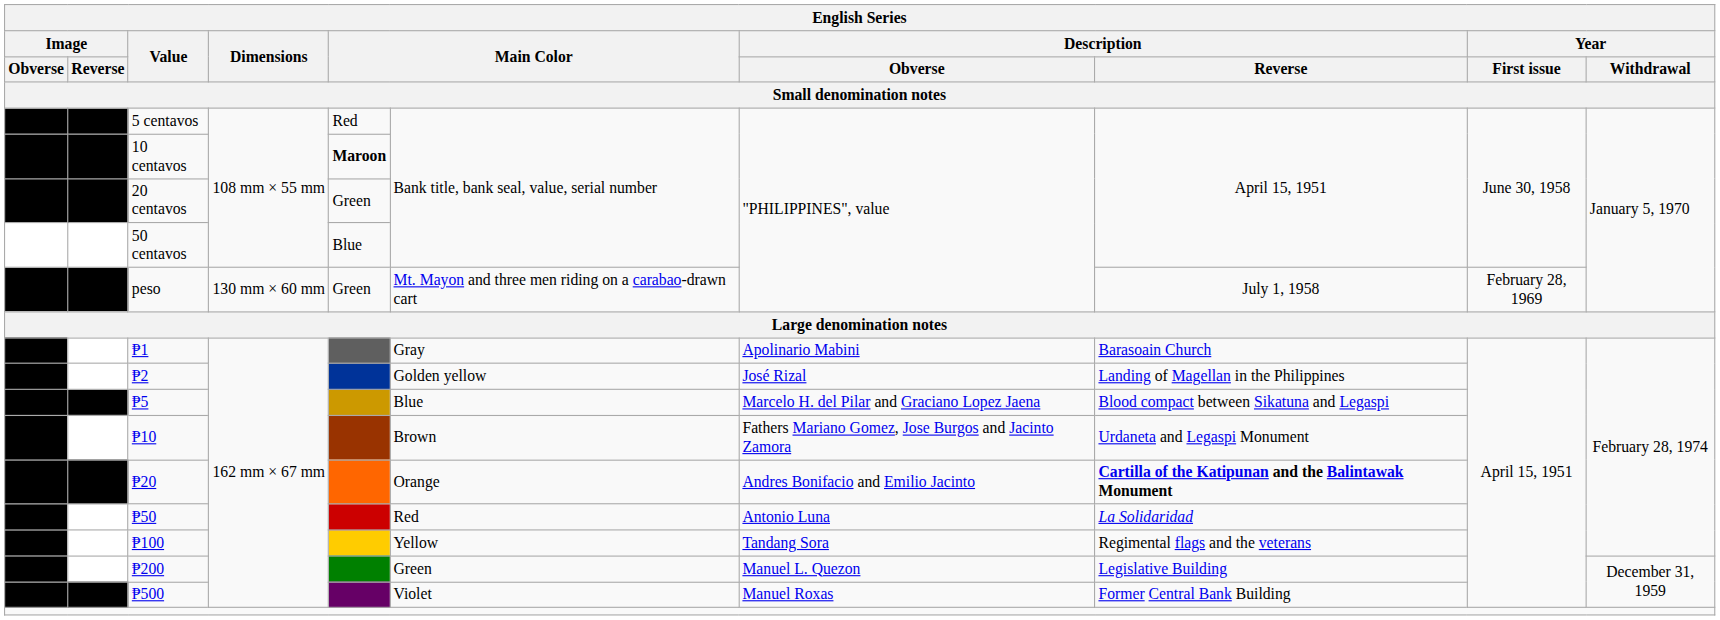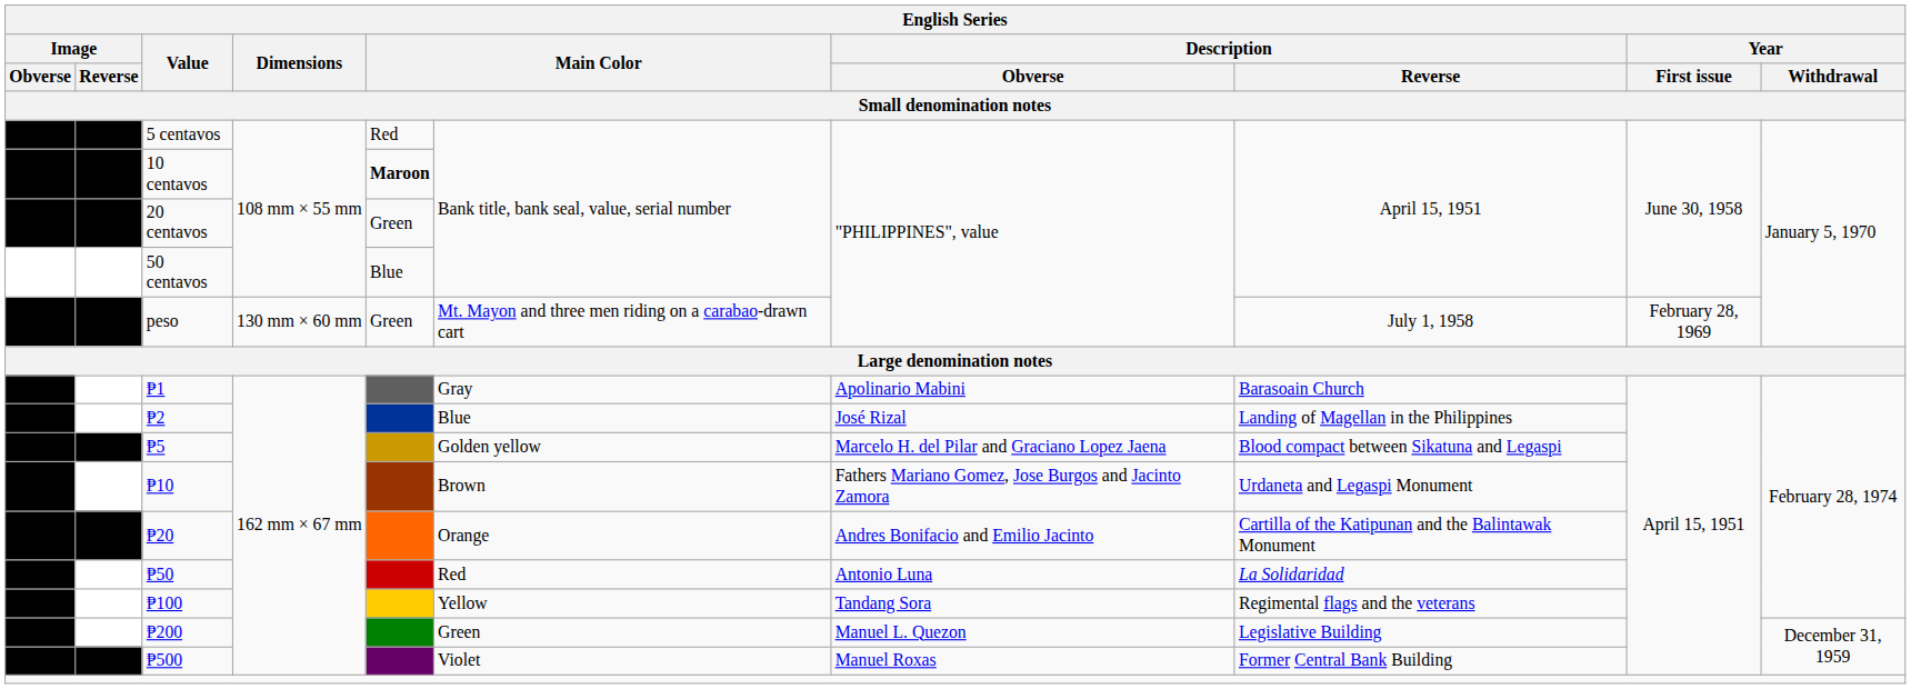 <table class="wikitable" style="font-size: 90%">
 <tr>
 <th colspan="10">English Series</th>
 </tr>
 <tr>
 <th colspan="2">Image</th>
 <th rowspan="2">Value</th>
 <th rowspan="2">Dimensions</th>
 <th colspan="2" rowspan="2">Main Color</th>
 <th colspan="2">Description</th>
 <th colspan="2">Year </th>
 </tr>
 <tr>
 <th>Obverse</th>
 <th>Reverse</th>
 <th>Obverse</th>
 <th>Reverse</th>
 <th>First issue</th>
 <th>Withdrawal</th>
 </tr>
 <tr>
 <th colspan="10">Small denomination notes</th>
 </tr>
 <tr>
 <td style="text-align:right; background:#000000;"></td>
 <td style="text-align:left; background:#000000;"></td>
 <td>5 centavos</td>
 <td rowspan="4">108 mm × 55 mm</td>
 <td>Red</td>
 <td rowspan="4">Bank title, bank seal, value, serial number</td>
 <td rowspan="5">"PHILIPPINES", value</td>
 <td style="text-align:center;" rowspan=4>April 15, 1951</td>
 <td style="text-align:center;" rowspan=4>June 30, 1958</td>
 <td rowspan="5">January 5, 1970</td>
 </tr>
 <tr>
 <td style="text-align:right; background:#000000;"></td>
 <td style="text-align:left; background:#000000;"></td>
 <td>10 centavos</td>
 <td><strong>Maroon</strong></td>
 </tr>
 <tr>
 <td style="text-align:right; background:#000000;"></td>
 <td style="text-align:left; background:#000000;"></td>
 <td>20 centavos</td>
 <td>Green</td>
 </tr>
 <tr>
 <td style="text-align:center; background:#FFFFFF;"></td>
 <td style="text-align:center; background:#FFFFFF;"></td>
 <td>50 centavos</td>
 <td>Blue</td>
 </tr>
 <tr>
 <td style="text-align:right; background:#000000;"></td>
 <td style="text-align:left; background:#000000;"></td>
 <td> peso</td>
 <td>130 mm × 60 mm</td>
 <td>Green</td>
 <td><a href='#'>Mt. Mayon</a> and three men riding on a <a href='#'>carabao</a>-drawn cart</td>
 <td style="text-align:center;">July 1, 1958</td>
 <td style="text-align:center;">February 28, 1969</td>
 </tr>
 <tr>
 <th colspan="10">Large denomination notes</th>
 </tr>
 <tr>
 <td style="text-align:center; background:#000000;"></td>
 <td style="text-align:center; background:#FFFFFF;"></td>
 <td><a href='#'>₱1</a></td>
 <td rowspan="9">162 mm × 67 mm</td>
 <td style="text-align:center; background:#5F5F5F;"></td>
 <td>Gray</td>
 <td><a href='#'>Apolinario Mabini</a></td>
 <td><a href='#'>Barasoain Church</a></td>
 <td style="text-align:center;" rowspan=9>April 15, 1951</td>
 <td style="text-align:center;" rowspan=7>February 28, 1974</td>
 </tr>
 <tr>
 <td style="text-align:center; background:#000000;"></td>
 <td style="text-align:center; background:#FFFFFF;"></td>
 <td><a href='#'>₱2</a></td>
 <td style="text-align:center; background:#003399;"></td>
-<td>Golden yellow</td>
+<td>Blue</td>
 <td><a href='#'>José Rizal</a></td>
 <td><a href='#'>Landing</a> of <a href='#'>Magellan</a> in the Philippines</td>
 </tr>
 <tr>
 <td style="text-align:center; background:#000000;"></td>
 <td style="text-align:center; background:#000000;"></td>
 <td><a href='#'>₱5</a></td>
 <td style="text-align:center; background:#CC9900;"></td>
-<td>Blue</td>
+<td>Golden yellow</td>
 <td><a href='#'>Marcelo H. del Pilar</a> and <a href='#'>Graciano Lopez Jaena</a></td>
 <td><a href='#'>Blood compact</a> between <a href='#'>Sikatuna</a> and <a href='#'>Legaspi</a></td>
 </tr>
 <tr>
 <td style="text-align:center; background:#000000;"></td>
 <td style="text-align:center; background:#FFFFFF;"></td>
 <td><a href='#'>₱10</a></td>
 <td style="text-align:center; background:#993300;"></td>
 <td>Brown</td>
 <td>Fathers <a href='#'>Mariano Gomez</a>, <a href='#'>Jose Burgos</a> and <a href='#'>Jacinto Zamora</a></td>
 <td><a href='#'>Urdaneta</a> and <a href='#'>Legaspi</a> Monument</td>
 </tr>
 <tr>
 <td style="text-align:center; background:#000000;"></td>
 <td style="text-align:center; background:#000000;"></td>
 <td><a href='#'>₱20</a></td>
 <td style="text-align:center; background:#FF6600;"></td>
 <td>Orange</td>
 <td><a href='#'>Andres Bonifacio</a> and <a href='#'>Emilio Jacinto</a></td>
-<td><strong><a href='#'>Cartilla of the Katipunan</a> and the <a href='#'>Balintawak</a> Monument</strong></td>
+<td><a href='#'>Cartilla of the Katipunan</a> and the <a href='#'>Balintawak</a> Monument</td>
 </tr>
 <tr>
 <td style="text-align:center; background:#000000;"></td>
 <td style="text-align:center; background:#FFFFFF;"></td>
 <td><a href='#'>₱50</a></td>
 <td style="text-align:center; background:#CC0000;"></td>
 <td>Red</td>
 <td><a href='#'>Antonio Luna</a></td>
 <td><em><a href='#'>La Solidaridad</a></em></td>
 </tr>
 <tr>
 <td style="text-align:center; background:#000000;"></td>
 <td style="text-align:center; background:#FFFFFF;"></td>
 <td><a href='#'>₱100</a></td>
 <td style="text-align:center; background:#FFCC00;"></td>
 <td>Yellow</td>
 <td><a href='#'>Tandang Sora</a></td>
 <td>Regimental <a href='#'>flags</a> and the <a href='#'>veterans</a></td>
 </tr>
 <tr>
 <td style="text-align:center; background:#000000;"></td>
 <td style="text-align:center; background:#FFFFFF;"></td>
 <td><a href='#'>₱200</a></td>
 <td style="text-align:center; background:#008000;"></td>
 <td>Green</td>
 <td><a href='#'>Manuel L. Quezon</a></td>
 <td><a href='#'>Legislative Building</a></td>
 <td style="text-align:center;" rowspan=2>December 31, 1959</td>
 </tr>
 <tr>
 <td style="text-align:center; background:#000000;"></td>
 <td style="text-align:center; background:#000000;"></td>
 <td><a href='#'>₱500</a></td>
 <td style="text-align:center; background:#660066;"></td>
 <td>Violet</td>
 <td><a href='#'>Manuel Roxas</a></td>
 <td><a href='#'>Former</a> <a href='#'>Central Bank</a> Building</td>
 </tr>
 <tr>
 <td colspan="10"></td>
 </tr>
 </table>
